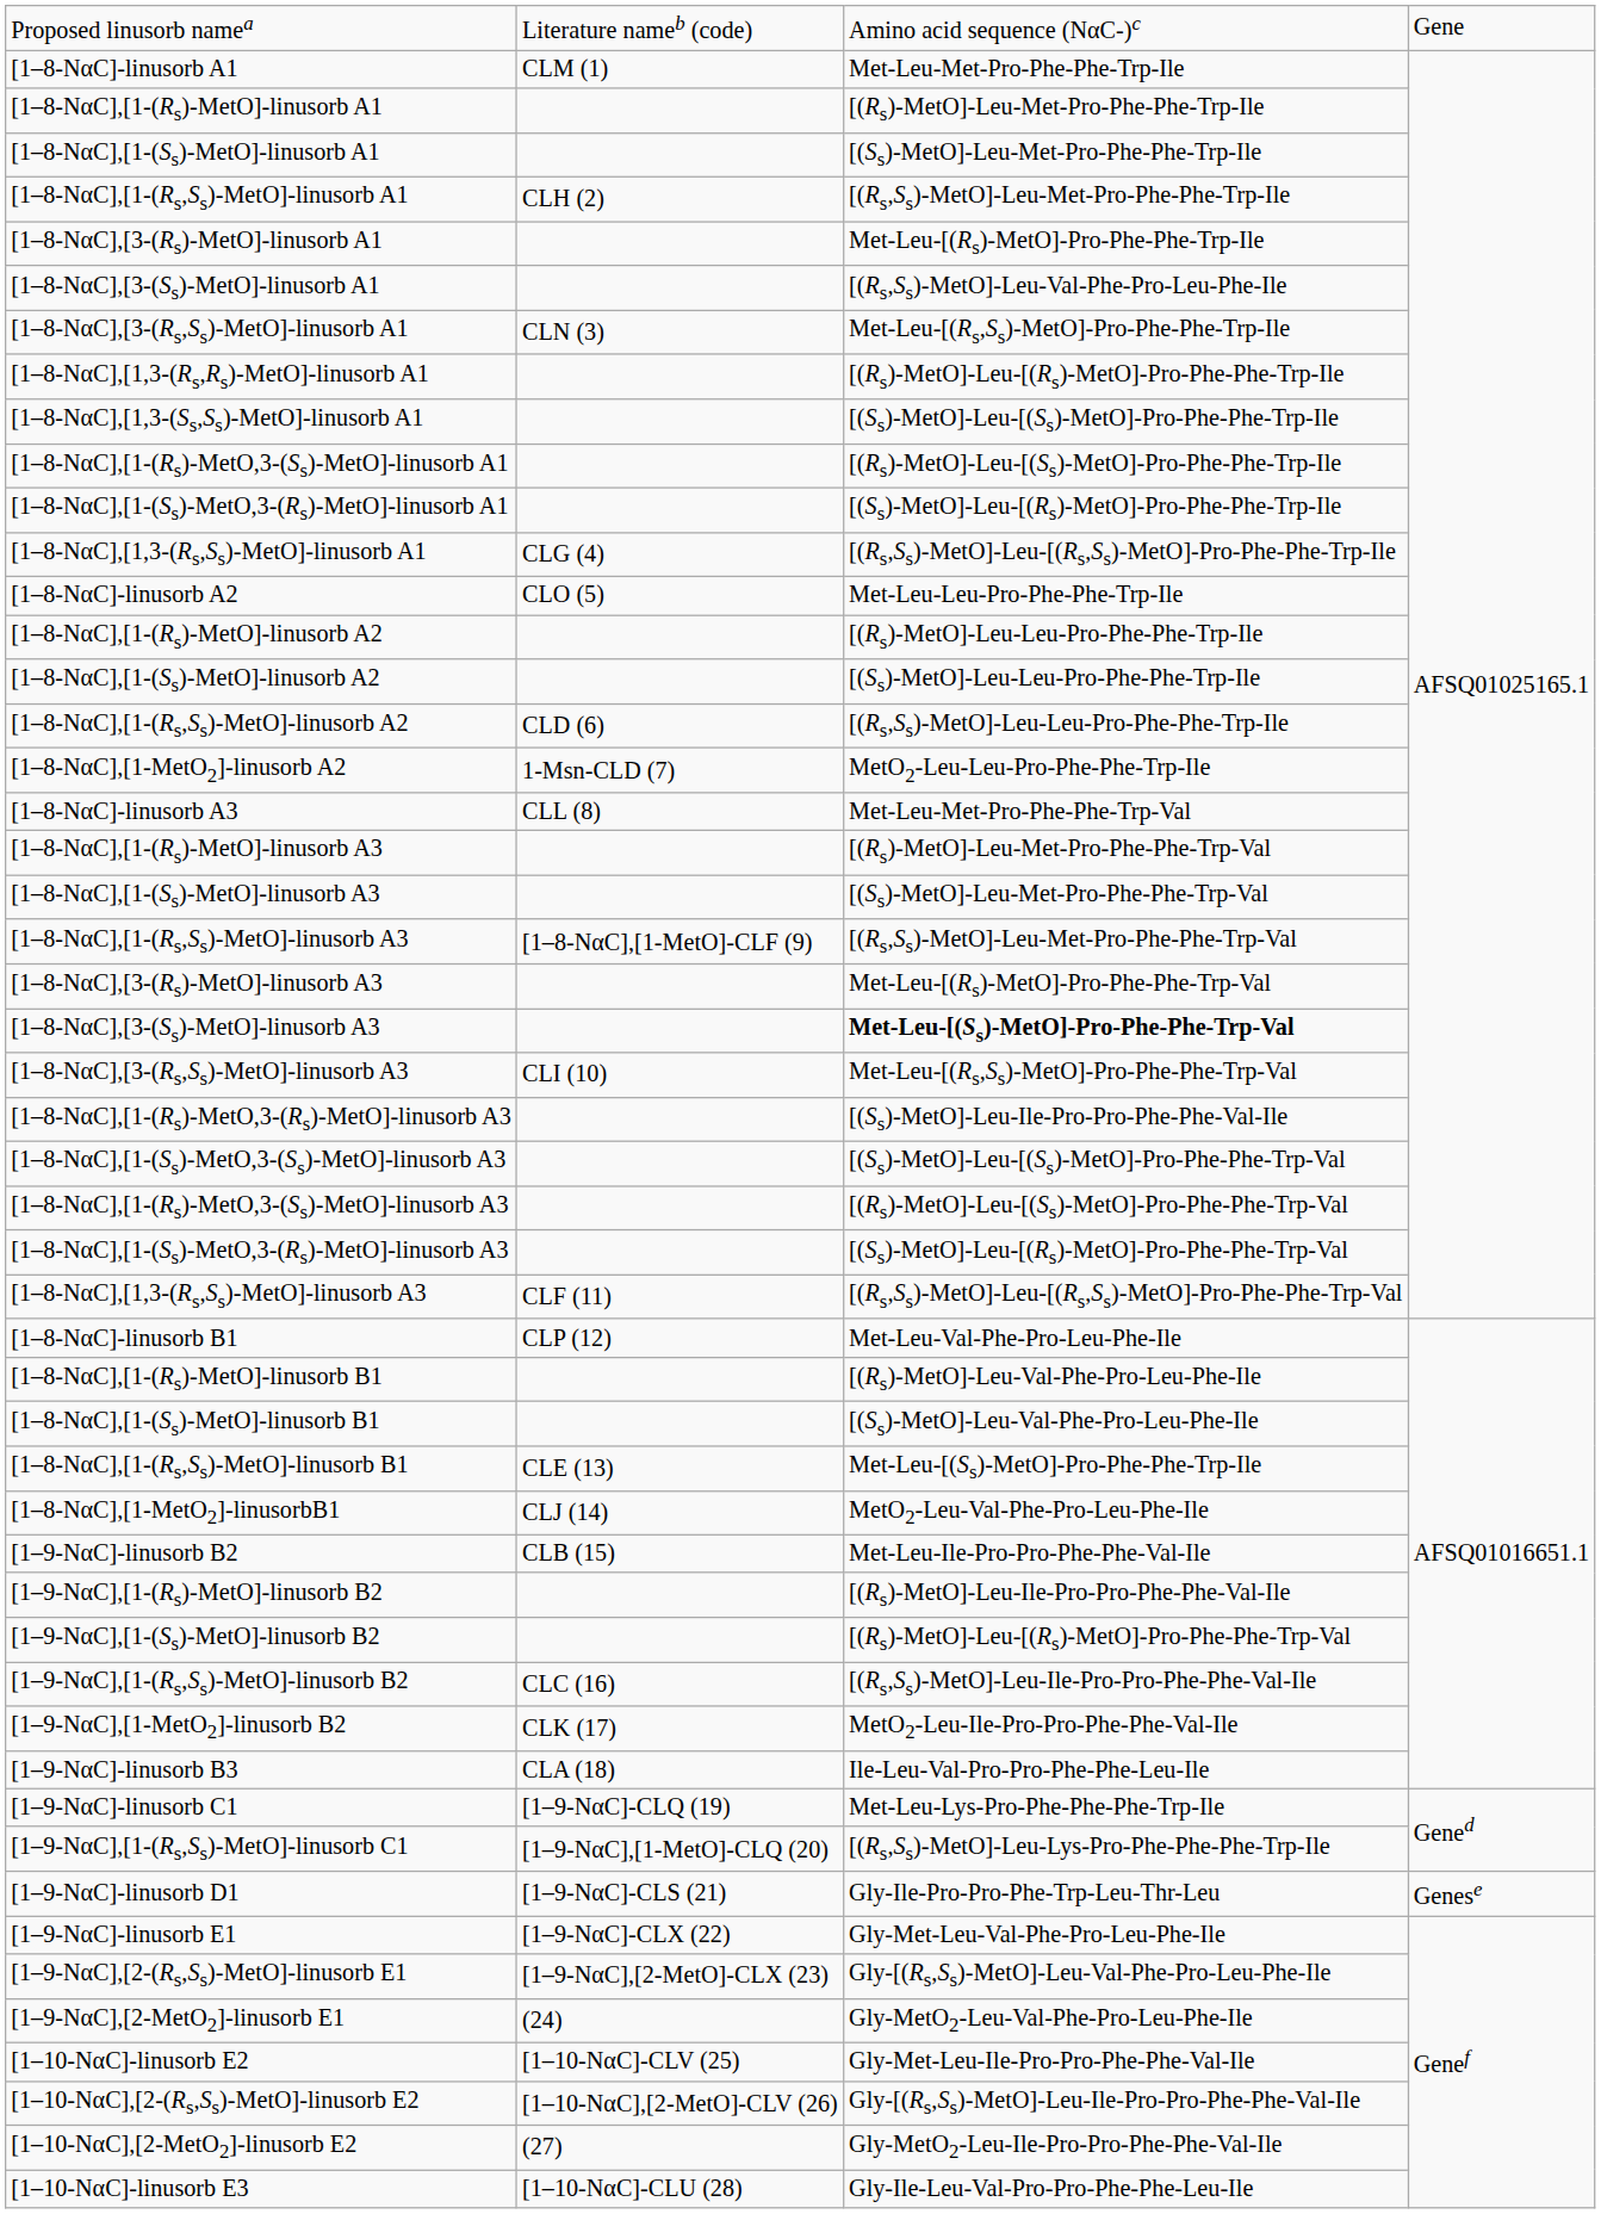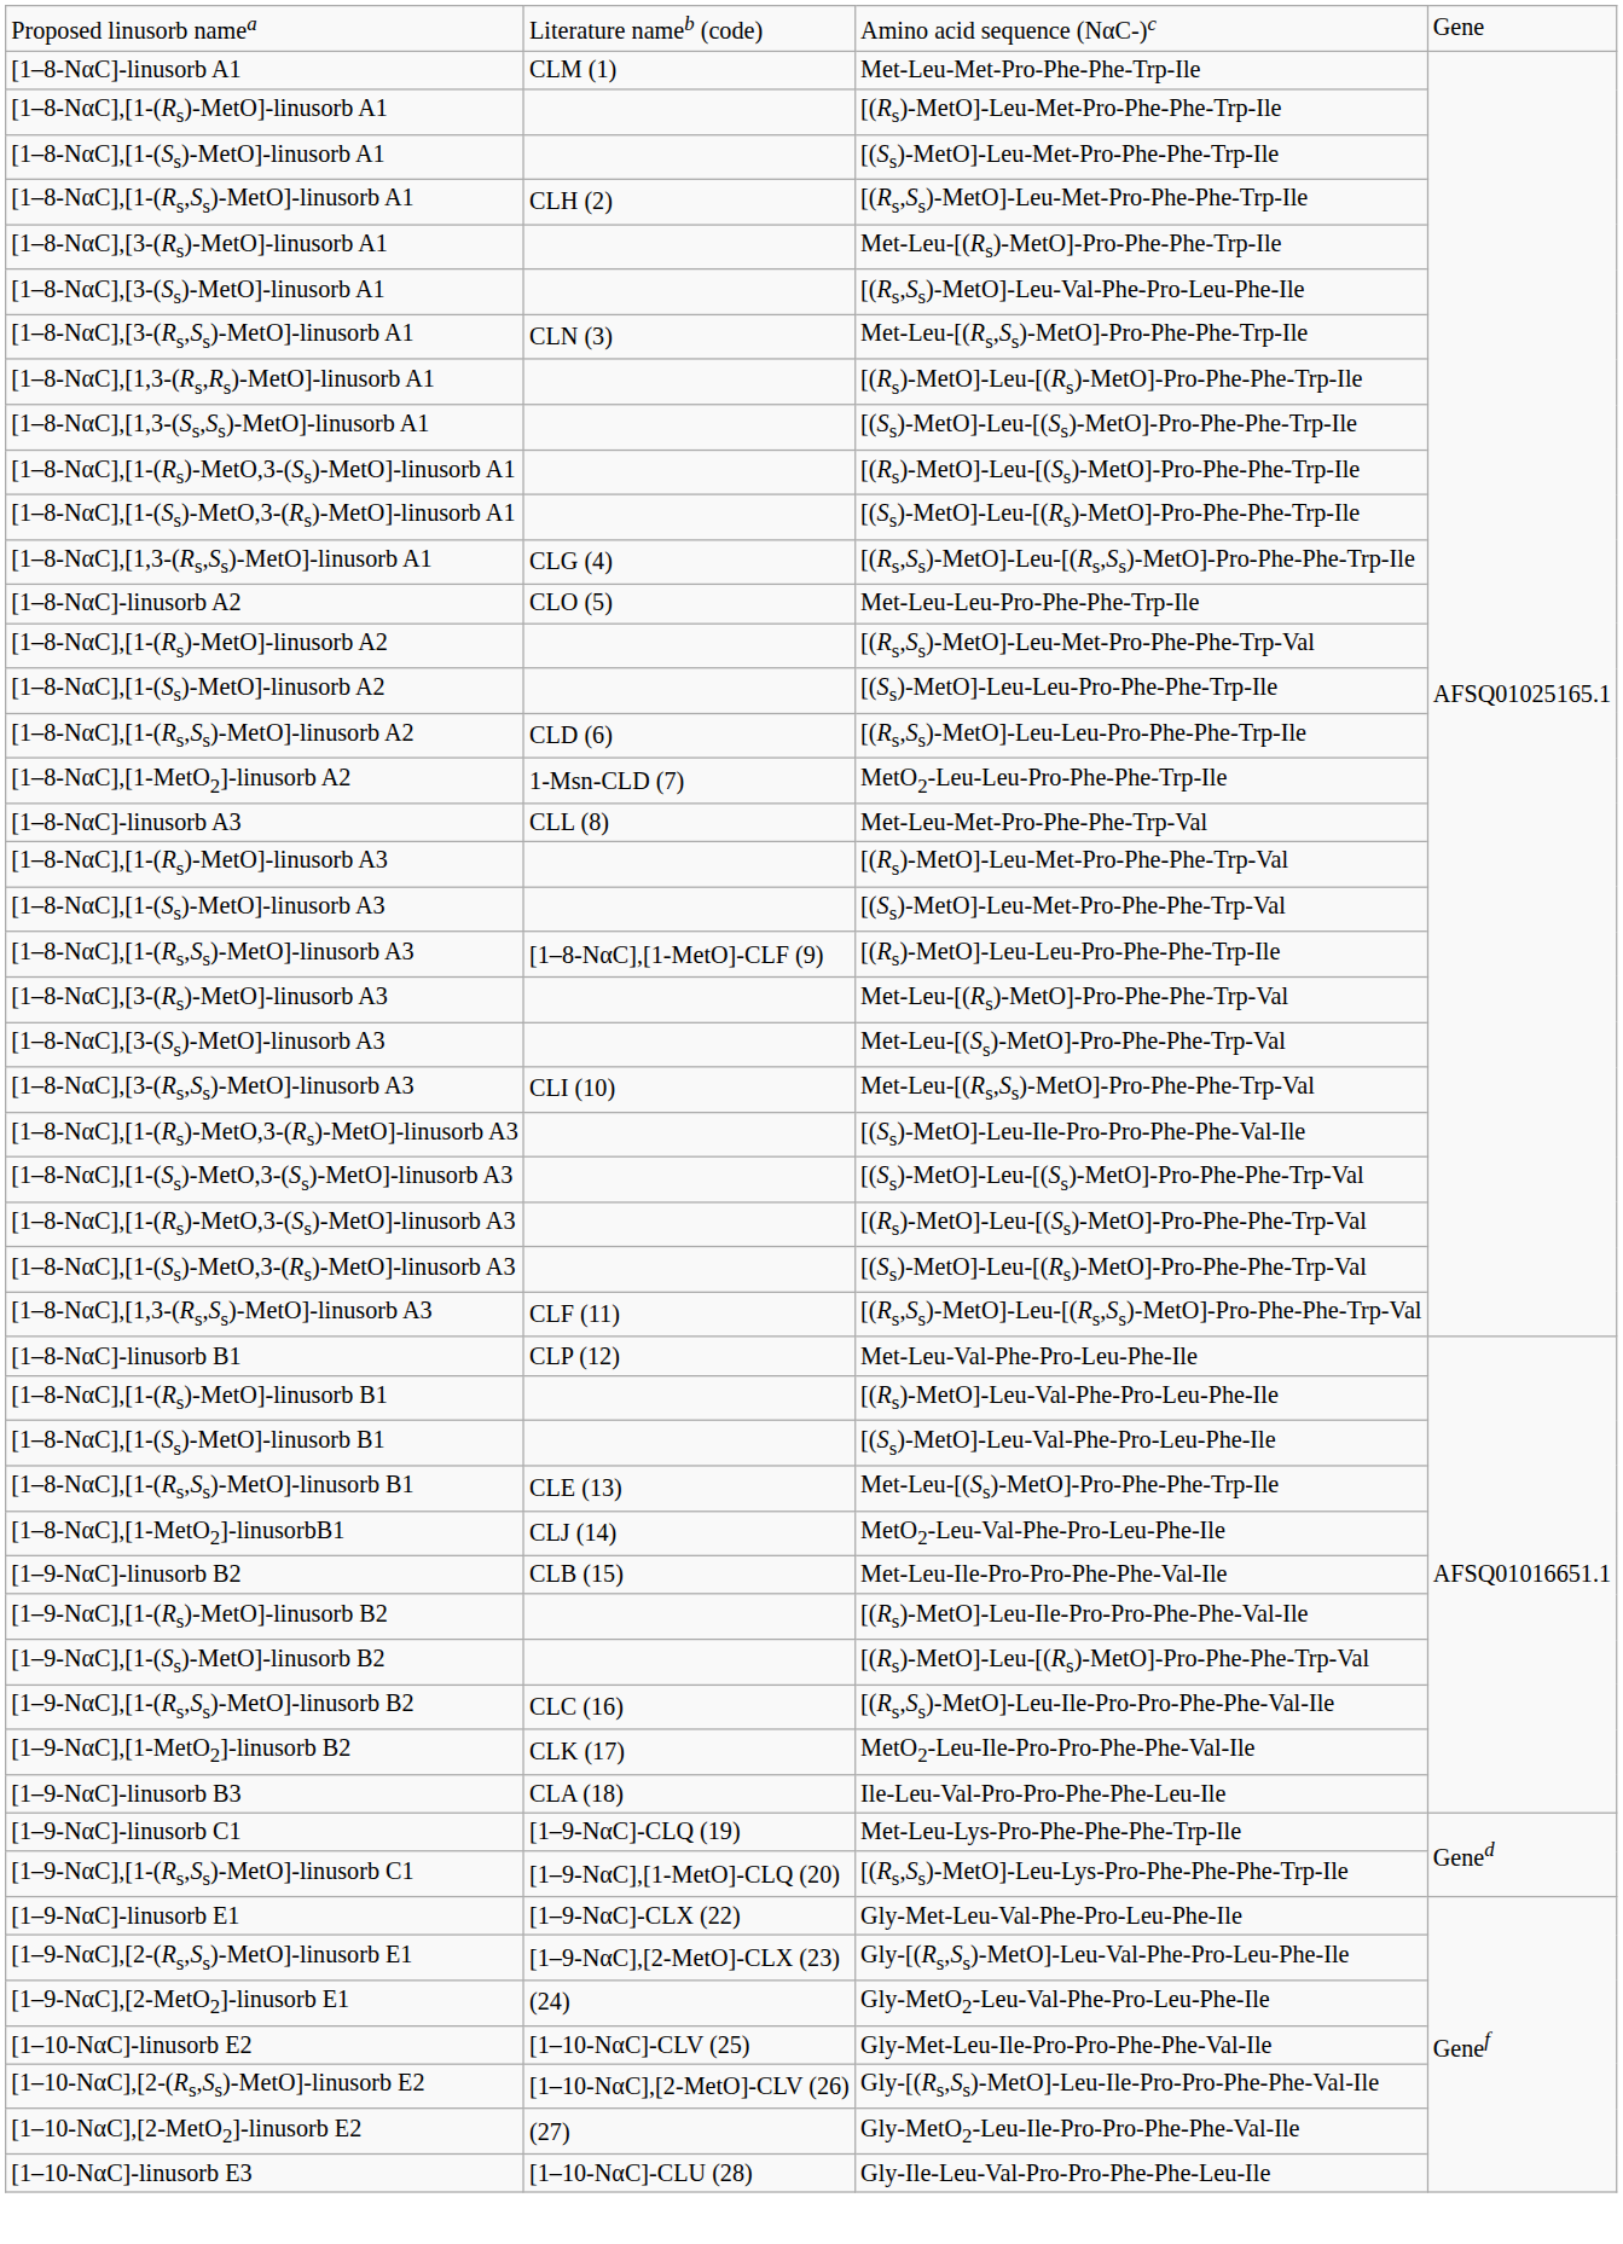 <table class="wikitable">
 <tr>
 <td>Proposed linusorb name<em><sup>a</sup></em></td>
 <td>Literature name<em><sup>b</sup></em> (code)</td>
 <td>Amino acid sequence (NαC-)<em><sup>c</sup></em></td>
 <td>Gene</td>
 </tr>
 <tr>
 <td>[1–8-NαC]-linusorb A1</td>
 <td>CLM (1)</td>
 <td>Met-Leu-Met-Pro-Phe-Phe-Trp-Ile</td>
 <td rowspan="29">AFSQ01025165.1</td>
 </tr>
 <tr>
 <td>[1–8-NαC],[1-(<em>R</em><sub>s</sub>)-MetO]-linusorb A1</td>
 <td></td>
 <td>[(<em>R</em><sub>s</sub>)-MetO]-Leu-Met-Pro-Phe-Phe-Trp-Ile</td>
 </tr>
 <tr>
 <td>[1–8-NαC],[1-(<em>S</em><sub>s</sub>)-MetO]-linusorb A1</td>
 <td></td>
 <td>[(<em>S</em><sub>s</sub>)-MetO]-Leu-Met-Pro-Phe-Phe-Trp-Ile</td>
 </tr>
 <tr>
 <td>[1–8-NαC],[1-(<em>R</em><sub>s</sub>,<em>S</em><sub>s</sub>)-MetO]-linusorb A1</td>
 <td>CLH  (2)</td>
 <td>[(<em>R</em><sub>s</sub>,<em>S</em><sub>s</sub>)-MetO]-Leu-Met-Pro-Phe-Phe-Trp-Ile</td>
 </tr>
 <tr>
 <td>[1–8-NαC],[3-(<em>R</em><sub>s</sub>)-MetO]-linusorb A1</td>
 <td></td>
 <td>Met-Leu-[(<em>R</em><sub>s</sub>)-MetO]-Pro-Phe-Phe-Trp-Ile</td>
 </tr>
 <tr>
 <td>[1–8-NαC],[3-(<em>S</em><sub>s</sub>)-MetO]-linusorb A1</td>
 <td></td>
 <td>[(<em>R</em><sub>s</sub>,<em>S</em><sub>s</sub>)-MetO]-Leu-Val-Phe-Pro-Leu-Phe-Ile</td>
 </tr>
 <tr>
 <td>[1–8-NαC],[3-(<em>R</em><sub>s</sub>,<em>S</em><sub>s</sub>)-MetO]-linusorb A1</td>
 <td>CLN  (3)</td>
 <td>Met-Leu-[(<em>R</em><sub>s</sub>,<em>S</em><sub>s</sub>)-MetO]-Pro-Phe-Phe-Trp-Ile</td>
 </tr>
 <tr>
 <td>[1–8-NαC],[1,3-(<em>R</em><sub>s</sub>,<em>R</em><sub>s</sub>)-MetO]-linusorb A1</td>
 <td></td>
 <td>[(<em>R</em><sub>s</sub>)-MetO]-Leu-[(<em>R</em><sub>s</sub>)-MetO]-Pro-Phe-Phe-Trp-Ile</td>
 </tr>
 <tr>
 <td>[1–8-NαC],[1,3-(<em>S</em><sub>s</sub>,<em>S</em><sub>s</sub>)-MetO]-linusorb A1</td>
 <td></td>
 <td>[(<em>S</em><sub>s</sub>)-MetO]-Leu-[(<em>S</em><sub>s</sub>)-MetO]-Pro-Phe-Phe-Trp-Ile</td>
 </tr>
 <tr>
 <td>[1–8-NαC],[1-(<em>R</em><sub>s</sub>)-MetO,3-(<em>S</em><sub>s</sub>)-MetO]-linusorb A1</td>
 <td></td>
 <td>[(<em>R</em><sub>s</sub>)-MetO]-Leu-[(<em>S</em><sub>s</sub>)-MetO]-Pro-Phe-Phe-Trp-Ile</td>
 </tr>
 <tr>
 <td>[1–8-NαC],[1-(<em>S</em><sub>s</sub>)-MetO,3-(<em>R</em><sub>s</sub>)-MetO]-linusorb A1</td>
 <td></td>
 <td>[(<em>S</em><sub>s</sub>)-MetO]-Leu-[(<em>R</em><sub>s</sub>)-MetO]-Pro-Phe-Phe-Trp-Ile</td>
 </tr>
 <tr>
 <td>[1–8-NαC],[1,3-(<em>R</em><sub>s</sub>,<em>S</em><sub>s</sub>)-MetO]-linusorb A1</td>
 <td>CLG  (4)</td>
 <td>[(<em>R</em><sub>s</sub>,<em>S</em><sub>s</sub>)-MetO]-Leu-[(<em>R</em><sub>s</sub>,<em>S</em><sub>s</sub>)-MetO]-Pro-Phe-Phe-Trp-Ile</td>
 </tr>
 <tr>
 <td>[1–8-NαC]-linusorb A2</td>
 <td>CLO  (5)</td>
 <td>Met-Leu-Leu-Pro-Phe-Phe-Trp-Ile</td>
 </tr>
 <tr>
 <td>[1–8-NαC],[1-(<em>R</em><sub>s</sub>)-MetO]-linusorb A2</td>
 <td></td>
-<td>[(<em>R</em><sub>s</sub>)-MetO]-Leu-Leu-Pro-Phe-Phe-Trp-Ile</td>
+<td>[(<em>R</em><sub>s</sub>,<em>S</em><sub>s</sub>)-MetO]-Leu-Met-Pro-Phe-Phe-Trp-Val</td>
 </tr>
 <tr>
 <td>[1–8-NαC],[1-(<em>S</em><sub>s</sub>)-MetO]-linusorb A2</td>
 <td></td>
 <td>[(<em>S</em><sub>s</sub>)-MetO]-Leu-Leu-Pro-Phe-Phe-Trp-Ile</td>
 </tr>
 <tr>
 <td>[1–8-NαC],[1-(<em>R</em><sub>s</sub>,<em>S</em><sub>s</sub>)-MetO]-linusorb A2</td>
 <td>CLD  (6)</td>
 <td>[(<em>R</em><sub>s</sub>,<em>S</em><sub>s</sub>)-MetO]-Leu-Leu-Pro-Phe-Phe-Trp-Ile</td>
 </tr>
 <tr>
 <td>[1–8-NαC],[1-MetO<sub>2</sub>]-linusorb A2</td>
 <td>1-Msn-CLD  (7)</td>
 <td>MetO<sub>2</sub>-Leu-Leu-Pro-Phe-Phe-Trp-Ile</td>
 </tr>
 <tr>
 <td>[1–8-NαC]-linusorb A3</td>
 <td>CLL  (8)</td>
 <td>Met-Leu-Met-Pro-Phe-Phe-Trp-Val</td>
 </tr>
 <tr>
 <td>[1–8-NαC],[1-(<em>R</em><sub>s</sub>)-MetO]-linusorb A3</td>
 <td></td>
 <td>[(<em>R</em><sub>s</sub>)-MetO]-Leu-Met-Pro-Phe-Phe-Trp-Val</td>
 </tr>
 <tr>
 <td>[1–8-NαC],[1-(<em>S</em><sub>s</sub>)-MetO]-linusorb A3</td>
 <td></td>
 <td>[(<em>S</em><sub>s</sub>)-MetO]-Leu-Met-Pro-Phe-Phe-Trp-Val</td>
 </tr>
 <tr>
 <td>[1–8-NαC],[1-(<em>R</em><sub>s</sub>,<em>S</em><sub>s</sub>)-MetO]-linusorb A3</td>
 <td>[1–8-NαC],[1-MetO]-CLF  (9)</td>
-<td>[(<em>R</em><sub>s</sub>,<em>S</em><sub>s</sub>)-MetO]-Leu-Met-Pro-Phe-Phe-Trp-Val</td>
+<td>[(<em>R</em><sub>s</sub>)-MetO]-Leu-Leu-Pro-Phe-Phe-Trp-Ile</td>
 </tr>
 <tr>
 <td>[1–8-NαC],[3-(<em>R</em><sub>s</sub>)-MetO]-linusorb A3</td>
 <td></td>
 <td>Met-Leu-[(<em>R</em><sub>s</sub>)-MetO]-Pro-Phe-Phe-Trp-Val</td>
 </tr>
 <tr>
 <td>[1–8-NαC],[3-(<em>S</em><sub>s</sub>)-MetO]-linusorb A3</td>
 <td></td>
-<td><strong>Met-Leu-[(<em>S</em><sub>s</sub>)-MetO]-Pro-Phe-Phe-Trp-Val</strong></td>
+<td>Met-Leu-[(<em>S</em><sub>s</sub>)-MetO]-Pro-Phe-Phe-Trp-Val</td>
 </tr>
 <tr>
 <td>[1–8-NαC],[3-(<em>R</em><sub>s</sub>,<em>S</em><sub>s</sub>)-MetO]-linusorb A3</td>
 <td>CLI  (10)</td>
 <td>Met-Leu-[(<em>R</em><sub>s</sub>,<em>S</em><sub>s</sub>)-MetO]-Pro-Phe-Phe-Trp-Val</td>
 </tr>
 <tr>
 <td>[1–8-NαC],[1-(<em>R</em><sub>s</sub>)-MetO,3-(<em>R</em><sub>s</sub>)-MetO]-linusorb A3</td>
 <td></td>
 <td>[(<em>S</em><sub>s</sub>)-MetO]-Leu-Ile-Pro-Pro-Phe-Phe-Val-Ile</td>
 </tr>
 <tr>
 <td>[1–8-NαC],[1-(<em>S</em><sub>s</sub>)-MetO,3-(<em>S</em><sub>s</sub>)-MetO]-linusorb A3</td>
 <td></td>
 <td>[(<em>S</em><sub>s</sub>)-MetO]-Leu-[(<em>S</em><sub>s</sub>)-MetO]-Pro-Phe-Phe-Trp-Val</td>
 </tr>
 <tr>
 <td>[1–8-NαC],[1-(<em>R</em><sub>s</sub>)-MetO,3-(<em>S</em><sub>s</sub>)-MetO]-linusorb A3</td>
 <td></td>
 <td>[(<em>R</em><sub>s</sub>)-MetO]-Leu-[(<em>S</em><sub>s</sub>)-MetO]-Pro-Phe-Phe-Trp-Val</td>
 </tr>
 <tr>
 <td>[1–8-NαC],[1-(<em>S</em><sub>s</sub>)-MetO,3-(<em>R</em><sub>s</sub>)-MetO]-linusorb A3</td>
 <td></td>
 <td>[(<em>S</em><sub>s</sub>)-MetO]-Leu-[(<em>R</em><sub>s</sub>)-MetO]-Pro-Phe-Phe-Trp-Val</td>
 </tr>
 <tr>
 <td>[1–8-NαC],[1,3-(<em>R</em><sub>s</sub>,<em>S</em><sub>s</sub>)-MetO]-linusorb A3</td>
 <td>CLF  (11)</td>
 <td>[(<em>R</em><sub>s</sub>,<em>S</em><sub>s</sub>)-MetO]-Leu-[(<em>R</em><sub>s</sub>,<em>S</em><sub>s</sub>)-MetO]-Pro-Phe-Phe-Trp-Val</td>
 </tr>
 <tr>
 <td>[1–8-NαC]-linusorb B1</td>
 <td>CLP (12)</td>
 <td>Met-Leu-Val-Phe-Pro-Leu-Phe-Ile</td>
 <td rowspan="11">AFSQ01016651.1</td>
 </tr>
 <tr>
 <td>[1–8-NαC],[1-(<em>R</em><sub>s</sub>)-MetO]-linusorb B1</td>
 <td></td>
 <td>[(<em>R</em><sub>s</sub>)-MetO]-Leu-Val-Phe-Pro-Leu-Phe-Ile</td>
 </tr>
 <tr>
 <td>[1–8-NαC],[1-(<em>S</em><sub>s</sub>)-MetO]-linusorb B1</td>
 <td></td>
 <td>[(<em>S</em><sub>s</sub>)-MetO]-Leu-Val-Phe-Pro-Leu-Phe-Ile</td>
 </tr>
 <tr>
 <td>[1–8-NαC],[1-(<em>R</em><sub>s</sub>,<em>S</em><sub>s</sub>)-MetO]-linusorb B1</td>
 <td>CLE (13)</td>
 <td>Met-Leu-[(<em>S</em><sub>s</sub>)-MetO]-Pro-Phe-Phe-Trp-Ile</td>
 </tr>
 <tr>
 <td>[1–8-NαC],[1-MetO<sub>2</sub>]-linusorbB1</td>
 <td>CLJ (14)</td>
 <td>MetO<sub>2</sub>-Leu-Val-Phe-Pro-Leu-Phe-Ile</td>
 </tr>
 <tr>
 <td>[1–9-NαC]-linusorb B2</td>
 <td>CLB (15)</td>
 <td>Met-Leu-Ile-Pro-Pro-Phe-Phe-Val-Ile</td>
 </tr>
 <tr>
 <td>[1–9-NαC],[1-(<em>R</em><sub>s</sub>)-MetO]-linusorb B2</td>
 <td></td>
 <td>[(<em>R</em><sub>s</sub>)-MetO]-Leu-Ile-Pro-Pro-Phe-Phe-Val-Ile</td>
 </tr>
 <tr>
 <td>[1–9-NαC],[1-(<em>S</em><sub>s</sub>)-MetO]-linusorb B2</td>
 <td></td>
 <td>[(<em>R</em><sub>s</sub>)-MetO]-Leu-[(<em>R</em><sub>s</sub>)-MetO]-Pro-Phe-Phe-Trp-Val</td>
 </tr>
 <tr>
 <td>[1–9-NαC],[1-(<em>R</em><sub>s</sub>,<em>S</em><sub>s</sub>)-MetO]-linusorb B2</td>
 <td>CLC (16)</td>
 <td>[(<em>R</em><sub>s</sub>,<em>S</em><sub>s</sub>)-MetO]-Leu-Ile-Pro-Pro-Phe-Phe-Val-Ile</td>
 </tr>
 <tr>
 <td>[1–9-NαC],[1-MetO<sub>2</sub>]-linusorb B2</td>
 <td>CLK (17)</td>
 <td>MetO<sub>2</sub>-Leu-Ile-Pro-Pro-Phe-Phe-Val-Ile</td>
 </tr>
 <tr>
 <td>[1–9-NαC]-linusorb B3</td>
 <td>CLA (18)</td>
 <td>Ile-Leu-Val-Pro-Pro-Phe-Phe-Leu-Ile</td>
 </tr>
 <tr>
 <td>[1–9-NαC]-linusorb C1</td>
 <td>[1–9-NαC]-CLQ  (19)</td>
 <td>Met-Leu-Lys-Pro-Phe-Phe-Phe-Trp-Ile</td>
 <td rowspan="2">Gene<em><sup>d</sup></em></td>
 </tr>
 <tr>
 <td>[1–9-NαC],[1-(<em>R</em><sub>s</sub>,<em>S</em><sub>s</sub>)-MetO]-linusorb C1</td>
 <td>[1–9-NαC],[1-MetO]-CLQ  (20)</td>
 <td>[(<em>R</em><sub>s</sub>,<em>S</em><sub>s</sub>)-MetO]-Leu-Lys-Pro-Phe-Phe-Phe-Trp-Ile</td>
 </tr>
 <tr>
-<td>[1–9-NαC]-linusorb D1</td>
-<td>[1–9-NαC]-CLS  (21)</td>
-<td>Gly-Ile-Pro-Pro-Phe-Trp-Leu-Thr-Leu</td>
-<td>Genes<em><sup>e</sup></em></td>
-</tr>
-<tr>
 <td>[1–9-NαC]-linusorb E1</td>
 <td>[1–9-NαC]-CLX  (22)</td>
 <td>Gly-Met-Leu-Val-Phe-Pro-Leu-Phe-Ile</td>
 <td rowspan="7">Gene<em><sup>f</sup></em></td>
 </tr>
 <tr>
 <td>[1–9-NαC],[2-(<em>R</em><sub>s</sub>,<em>S</em><sub>s</sub>)-MetO]-linusorb E1</td>
 <td>[1–9-NαC],[2-MetO]-CLX  (23)</td>
 <td>Gly-[(<em>R</em><sub>s</sub>,<em>S</em><sub>s</sub>)-MetO]-Leu-Val-Phe-Pro-Leu-Phe-Ile</td>
 </tr>
 <tr>
 <td>[1–9-NαC],[2-MetO<sub>2</sub>]-linusorb E1</td>
 <td>(24)</td>
 <td>Gly-MetO<sub>2</sub>-Leu-Val-Phe-Pro-Leu-Phe-Ile</td>
 </tr>
 <tr>
 <td>[1–10-NαC]-linusorb E2</td>
 <td>[1–10-NαC]-CLV  (25)</td>
 <td>Gly-Met-Leu-Ile-Pro-Pro-Phe-Phe-Val-Ile</td>
 </tr>
 <tr>
 <td>[1–10-NαC],[2-(<em>R</em><sub>s</sub>,<em>S</em><sub>s</sub>)-MetO]-linusorb E2</td>
 <td>[1–10-NαC],[2-MetO]-CLV  (26)</td>
 <td>Gly-[(<em>R</em><sub>s</sub>,<em>S</em><sub>s</sub>)-MetO]-Leu-Ile-Pro-Pro-Phe-Phe-Val-Ile</td>
 </tr>
 <tr>
 <td>[1–10-NαC],[2-MetO<sub>2</sub>]-linusorb E2</td>
 <td>(27)</td>
 <td>Gly-MetO<sub>2</sub>-Leu-Ile-Pro-Pro-Phe-Phe-Val-Ile</td>
 </tr>
 <tr>
 <td>[1–10-NαC]-linusorb E3</td>
 <td>[1–10-NαC]-CLU  (28)</td>
 <td>Gly-Ile-Leu-Val-Pro-Pro-Phe-Phe-Leu-Ile</td>
 </tr>
 </table>
